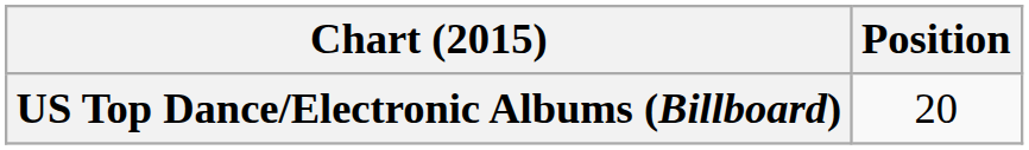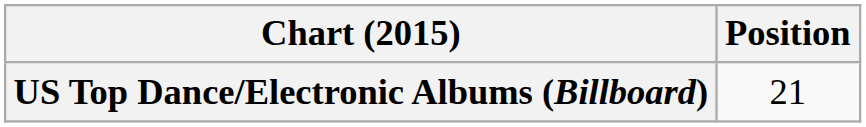 <table class="wikitable plainrowheaders" style="text-align:center">
 <tr>
 <th scope="col">Chart (2015)</th>
 <th scope="col">Position</th>
 </tr>
 <tr>
 <th scope="row">US Top Dance/Electronic Albums (<em>Billboard</em>)</th>
-<td>20</td>
+<td>21</td>
 </tr>
 </table>
